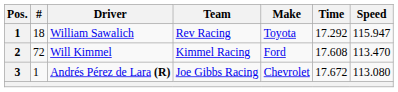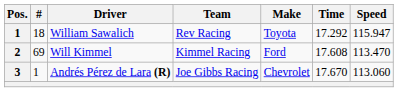 <table class="wikitable" style="font-size:95%">
 <tr>
 <th>Pos.</th>
 <th>#</th>
 <th>Driver</th>
 <th>Team</th>
 <th>Make</th>
 <th>Time</th>
 <th>Speed</th>
 </tr>
 <tr>
 <th>1</th>
 <td>18</td>
 <td><a href='#'>William Sawalich</a></td>
 <td><a href='#'>Rev Racing</a></td>
 <td><a href='#'>Toyota</a></td>
 <td>17.292</td>
 <td>115.947</td>
 </tr>
 <tr>
 <th>2</th>
-<td>72</td>
+<td>69</td>
 <td><a href='#'>Will Kimmel</a></td>
 <td><a href='#'>Kimmel Racing</a></td>
 <td><a href='#'>Ford</a></td>
 <td>17.608</td>
 <td>113.470</td>
 </tr>
 <tr>
 <th>3</th>
 <td>1</td>
 <td><a href='#'>Andrés Pérez de Lara</a> <strong>(R)</strong></td>
 <td><a href='#'>Joe Gibbs Racing</a></td>
 <td><a href='#'>Chevrolet</a></td>
-<td>17.672</td>
-<td>113.080</td>
+<td>17.670</td>
+<td>113.060</td>
 </tr>
 <tr>
 <th colspan="7"></th>
 </tr>
 </table>
